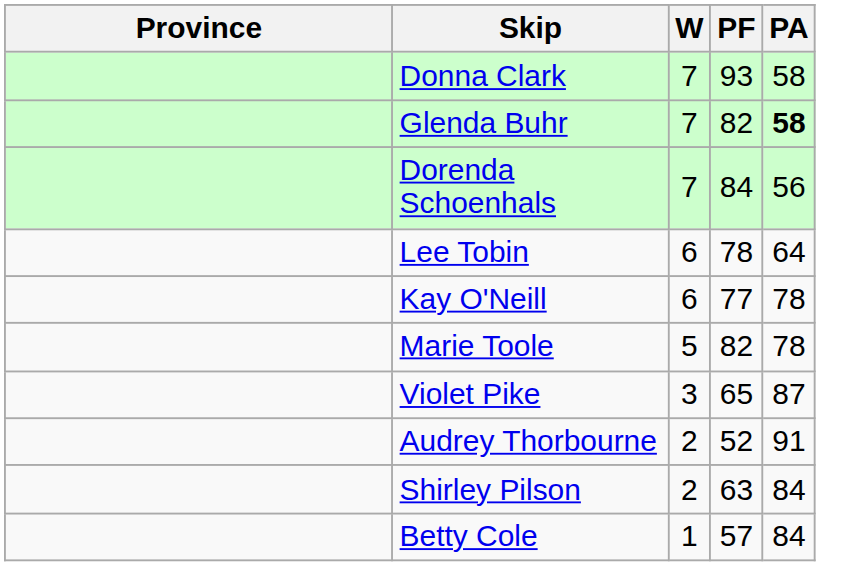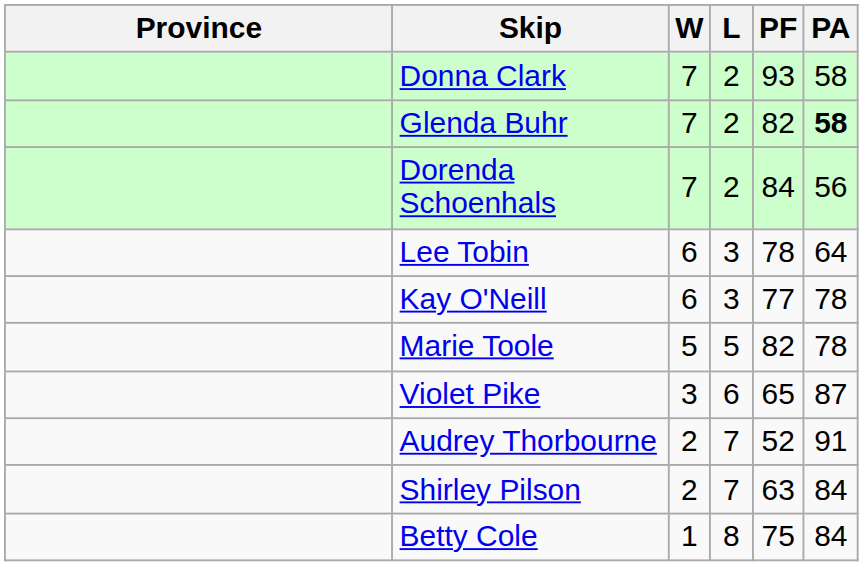 <table class="wikitable" style="text-align: center;">
 <tr>
 <th bgcolor="#efefef" width="200">Province</th>
 <th bgcolor="#efefef" width="140">Skip</th>
 <th bgcolor="#efefef" width="15">W</th>
+<th bgcolor="#efefef" width="15">L</th>
 <th bgcolor="#efefef" width="15">PF</th>
 <th bgcolor="#efefef" width="15">PA</th>
 </tr>
 <tr bgcolor=#ccffcc>
 <td style="text-align: left;"></td>
 <td style="text-align: left;"><a href='#'>Donna Clark</a></td>
 <td>7</td>
+<td>2</td>
 <td>93</td>
 <td>58</td>
 </tr>
 <tr bgcolor=#ccffcc>
 <td style="text-align: left;"></td>
 <td style="text-align: left;"><a href='#'>Glenda Buhr</a></td>
 <td>7</td>
+<td>2</td>
 <td>82</td>
 <td><strong>58</strong></td>
 </tr>
 <tr bgcolor=#ccffcc>
 <td style="text-align: left;"></td>
 <td style="text-align: left;"><a href='#'>Dorenda Schoenhals</a></td>
 <td>7</td>
+<td>2</td>
 <td>84</td>
 <td>56</td>
 </tr>
 <tr>
 <td style="text-align: left;"></td>
 <td style="text-align: left;"><a href='#'>Lee Tobin</a></td>
 <td>6</td>
+<td>3</td>
 <td>78</td>
 <td>64</td>
 </tr>
 <tr>
 <td style="text-align: left;"></td>
 <td style="text-align: left;"><a href='#'>Kay O'Neill</a></td>
 <td>6</td>
+<td>3</td>
 <td>77</td>
 <td>78</td>
 </tr>
 <tr>
 <td style="text-align: left;"></td>
 <td style="text-align: left;"><a href='#'>Marie Toole</a></td>
+<td>5</td>
 <td>5</td>
 <td>82</td>
 <td>78</td>
 </tr>
 <tr>
 <td style="text-align: left;"></td>
 <td style="text-align: left;"><a href='#'>Violet Pike</a></td>
 <td>3</td>
+<td>6</td>
 <td>65</td>
 <td>87</td>
 </tr>
 <tr>
 <td style="text-align: left;"></td>
 <td style="text-align: left;"><a href='#'>Audrey Thorbourne</a></td>
 <td>2</td>
+<td>7</td>
 <td>52</td>
 <td>91</td>
 </tr>
 <tr>
 <td style="text-align: left;"></td>
 <td style="text-align: left;"><a href='#'>Shirley Pilson</a></td>
 <td>2</td>
+<td>7</td>
 <td>63</td>
 <td>84</td>
 </tr>
 <tr>
 <td style="text-align: left;"></td>
 <td style="text-align: left;"><a href='#'>Betty Cole</a></td>
 <td>1</td>
-<td>57</td>
+<td>8</td>
+<td>75</td>
 <td>84</td>
 </tr>
 </table>
